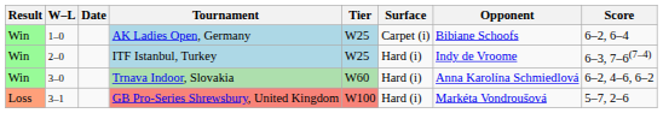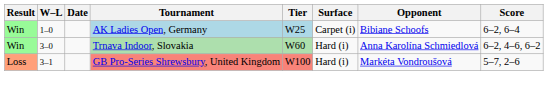 <table class="sortable wikitable nowrap">
 <tr>
 <th>Result</th>
 <th class="unsortable">W–L</th>
 <th>Date</th>
 <th>Tournament</th>
 <th>Tier</th>
 <th>Surface</th>
 <th>Opponent</th>
 <th class="unsortable">Score</th>
 </tr>
 <tr>
 <td style="background:#98fb98;">Win</td>
 <td><small>1–0</small></td>
 <td></td>
 <td style="background:lightblue;"><a href='#'>AK Ladies Open</a>, Germany</td>
 <td style="background:lightblue;">W25</td>
 <td>Carpet (i)</td>
 <td> <a href='#'>Bibiane Schoofs</a></td>
 <td>6–2, 6–4</td>
 </tr>
 <tr>
 <td style="background:#98fb98;">Win</td>
-<td><small>2–0</small></td>
-<td></td>
-<td style="background:lightblue;">ITF Istanbul, Turkey</td>
-<td style="background:lightblue;">W25</td>
-<td>Hard (i)</td>
-<td> <a href='#'>Indy de Vroome</a></td>
-<td>6–3, 7–6<sup>(7–4)</sup></td>
-</tr>
-<tr>
-<td style="background:#98fb98;">Win</td>
 <td><small>3–0</small></td>
 <td><a href='#'></a></td>
 <td style="background:#addfad;"><a href='#'>Trnava Indoor</a>, Slovakia</td>
 <td style="background:#addfad;">W60</td>
 <td>Hard (i)</td>
 <td> <a href='#'>Anna Karolína Schmiedlová</a></td>
 <td>6–2, 4–6, 6–2</td>
 </tr>
 <tr>
 <td bgcolor="FFA07A">Loss</td>
 <td><small>3–1</small></td>
 <td><a href='#'></a></td>
 <td style="background:#f88379;"><a href='#'>GB Pro-Series Shrewsbury</a>, United Kingdom</td>
 <td style="background:#f88379;">W100</td>
 <td>Hard (i)</td>
 <td> <a href='#'>Markéta Vondroušová</a></td>
 <td>5–7, 2–6</td>
 </tr>
 </table>
